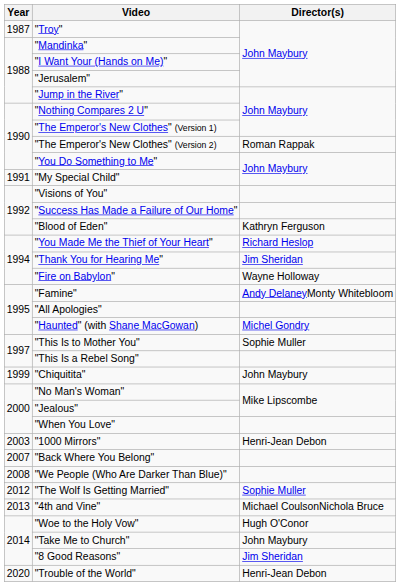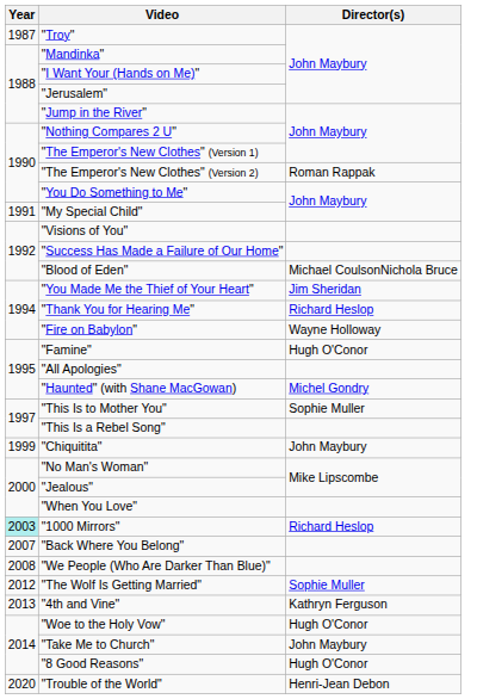 <table class="wikitable">
 <tr>
 <th>Year</th>
 <th>Video</th>
 <th>Director(s)</th>
 </tr>
 <tr>
 <td>1987</td>
 <td>"<a href='#'>Troy</a>"</td>
 <td rowspan="4"><a href='#'>John Maybury</a></td>
 </tr>
 <tr>
 <td rowspan="4">1988</td>
 <td>"<a href='#'>Mandinka</a>"</td>
 </tr>
 <tr>
 <td>"<a href='#'>I Want Your (Hands on Me)</a>"</td>
 </tr>
 <tr>
 <td>"Jerusalem"</td>
 </tr>
 <tr>
 <td>"<a href='#'>Jump in the River</a>"</td>
 <td rowspan="3"><a href='#'>John Maybury</a></td>
 </tr>
 <tr>
 <td rowspan="4">1990</td>
 <td>"<a href='#'>Nothing Compares 2 U</a>"</td>
 </tr>
 <tr>
 <td>"<a href='#'>The Emperor's New Clothes</a>" <small>(Version 1)</small></td>
 </tr>
 <tr>
 <td>"The Emperor's New Clothes" <small>(Version 2)</small></td>
 <td>Roman Rappak</td>
 </tr>
 <tr>
 <td>"<a href='#'>You Do Something to Me</a>"</td>
 <td rowspan="2"><a href='#'>John Maybury</a></td>
 </tr>
 <tr>
 <td>1991</td>
 <td>"My Special Child"</td>
 </tr>
 <tr>
 <td rowspan="3">1992</td>
 <td>"Visions of You"</td>
 <td></td>
 </tr>
 <tr>
 <td>"<a href='#'>Success Has Made a Failure of Our Home</a>"</td>
 <td></td>
 </tr>
 <tr>
 <td>"Blood of Eden"</td>
-<td>Kathryn Ferguson</td>
+<td>Michael CoulsonNichola Bruce</td>
 </tr>
 <tr>
 <td rowspan="3">1994</td>
 <td>"<a href='#'>You Made Me the Thief of Your Heart</a>"</td>
-<td><a href='#'>Richard Heslop</a></td>
+<td><a href='#'>Jim Sheridan</a></td>
 </tr>
 <tr>
 <td>"<a href='#'>Thank You for Hearing Me</a>"</td>
-<td><a href='#'>Jim Sheridan</a></td>
+<td><a href='#'>Richard Heslop</a></td>
 </tr>
 <tr>
 <td>"<a href='#'>Fire on Babylon</a>"</td>
 <td>Wayne Holloway</td>
 </tr>
 <tr>
 <td rowspan="3">1995</td>
 <td>"Famine"</td>
-<td><a href='#'>Andy Delaney</a>Monty Whitebloom</td>
+<td>Hugh O'Conor</td>
 </tr>
 <tr>
 <td>"All Apologies"</td>
 <td></td>
 </tr>
 <tr>
 <td>"<a href='#'>Haunted</a>" (with <a href='#'>Shane MacGowan</a>)</td>
 <td><a href='#'>Michel Gondry</a></td>
 </tr>
 <tr>
 <td rowspan="2">1997</td>
 <td>"This Is to Mother You"</td>
 <td>Sophie Muller</td>
 </tr>
 <tr>
 <td>"This Is a Rebel Song"</td>
 <td></td>
 </tr>
 <tr>
 <td>1999</td>
 <td>"Chiquitita"</td>
 <td>John Maybury</td>
 </tr>
 <tr>
 <td rowspan="3">2000</td>
 <td>"No Man's Woman"</td>
 <td rowspan="2">Mike Lipscombe</td>
 </tr>
 <tr>
 <td>"Jealous"</td>
 </tr>
 <tr>
 <td>"When You Love"</td>
 <td></td>
 </tr>
 <tr>
-<td>2003</td>
+<td style="background: paleturquoise;">2003</td>
 <td>"1000 Mirrors"</td>
-<td>Henri-Jean Debon</td>
+<td><a href='#'>Richard Heslop</a></td>
 </tr>
 <tr>
 <td>2007</td>
 <td>"Back Where You Belong"</td>
 <td></td>
 </tr>
 <tr>
 <td>2008</td>
 <td>"We People (Who Are Darker Than Blue)"</td>
 <td></td>
 </tr>
 <tr>
 <td>2012</td>
 <td>"The Wolf Is Getting Married"</td>
 <td><a href='#'>Sophie Muller</a></td>
 </tr>
 <tr>
 <td>2013</td>
 <td>"4th and Vine"</td>
-<td>Michael CoulsonNichola Bruce</td>
+<td>Kathryn Ferguson</td>
 </tr>
 <tr>
 <td rowspan=3>2014</td>
 <td>"Woe to the Holy Vow"</td>
 <td>Hugh O'Conor</td>
 </tr>
 <tr>
 <td>"Take Me to Church"</td>
 <td>John Maybury</td>
 </tr>
 <tr>
 <td>"8 Good Reasons"</td>
-<td><a href='#'>Jim Sheridan</a></td>
+<td>Hugh O'Conor</td>
 </tr>
 <tr>
 <td>2020</td>
 <td>"Trouble of the World"</td>
 <td>Henri-Jean Debon</td>
 </tr>
 </table>
